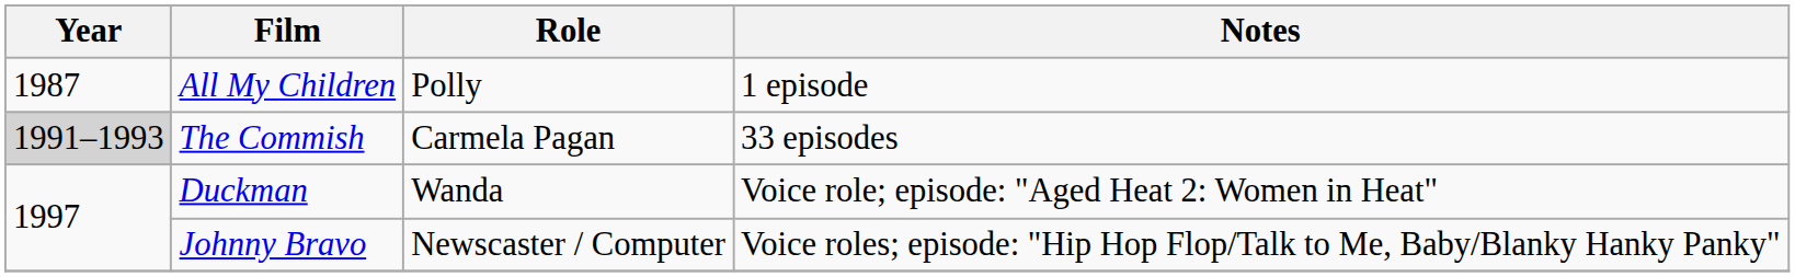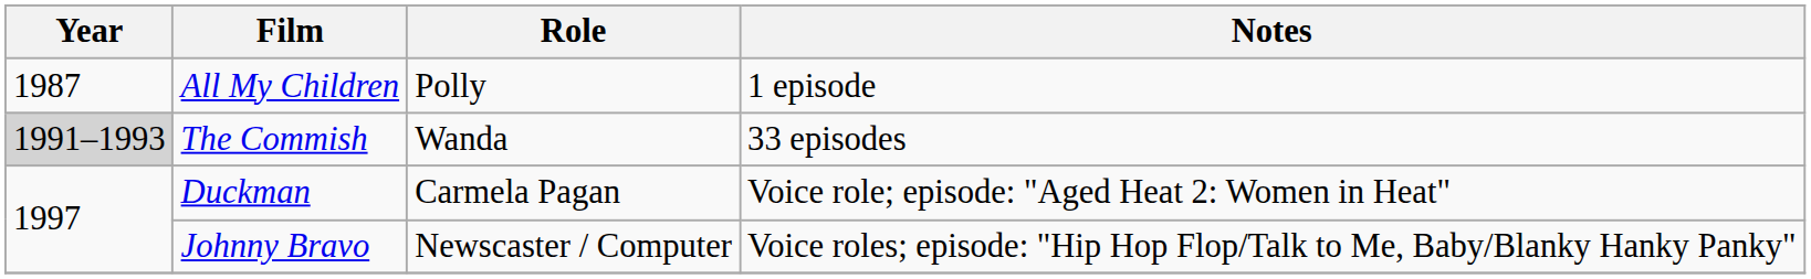 <table class="wikitable sortable">
 <tr>
 <th>Year</th>
 <th>Film</th>
 <th>Role</th>
 <th class=unsortable>Notes</th>
 </tr>
 <tr>
 <td>1987</td>
 <td><em><a href='#'>All My Children</a></em></td>
 <td>Polly</td>
 <td>1 episode</td>
 </tr>
 <tr>
 <td style="background: lightgrey;">1991–1993</td>
 <td><em><a href='#'>The Commish</a></em></td>
-<td>Carmela Pagan</td>
+<td>Wanda</td>
 <td>33 episodes</td>
 </tr>
 <tr>
 <td rowspan=2>1997</td>
 <td><em><a href='#'>Duckman</a></em></td>
-<td>Wanda</td>
+<td>Carmela Pagan</td>
 <td>Voice role; episode: "Aged Heat 2: Women in Heat"</td>
 </tr>
 <tr>
 <td><em><a href='#'>Johnny Bravo</a></em></td>
 <td>Newscaster / Computer</td>
 <td>Voice roles; episode: "Hip Hop Flop/Talk to Me, Baby/Blanky Hanky Panky"</td>
 </tr>
 <tr>
 </tr>
 </table>
